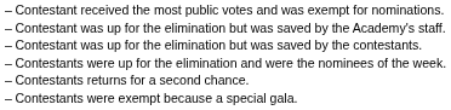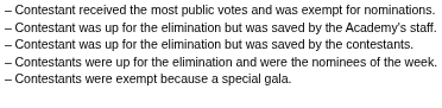 <table>
 <tr>
 <td> –</td>
 <td>Contestant received the most public votes and was exempt for nominations.</td>
 </tr>
 <tr>
 <td> –</td>
 <td>Contestant was up for the elimination but was saved by the Academy's staff.</td>
 </tr>
 <tr>
 <td> –</td>
 <td>Contestant was up for the elimination but was saved by the contestants.</td>
 </tr>
 <tr>
 <td> –</td>
 <td>Contestants were up for the elimination and were the nominees of the week.</td>
 </tr>
 <tr>
 <td> –</td>
-<td>Contestants returns for a second chance.</td>
-</tr>
-<tr>
-<td> –</td>
 <td>Contestants were exempt because a special gala.</td>
 </tr>
 </table>
